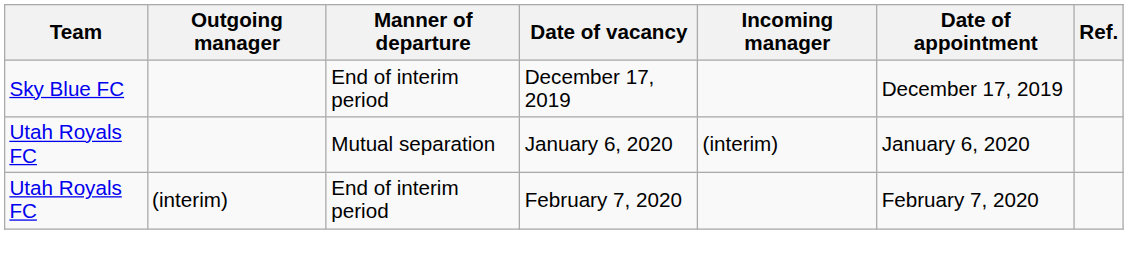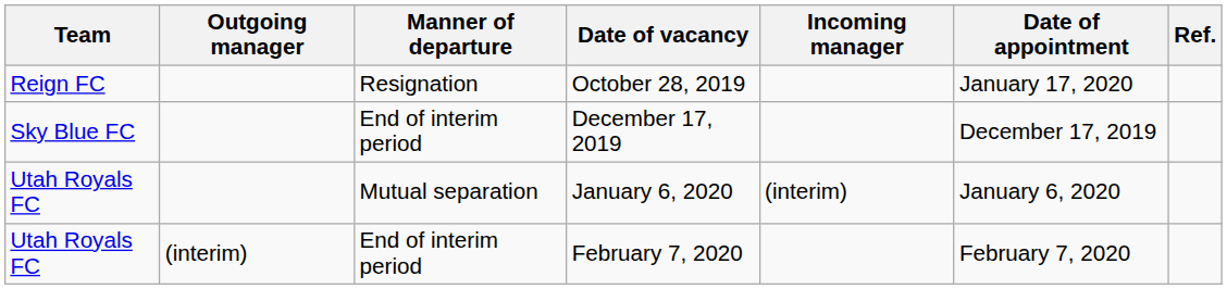 <table class="wikitable sortable">
 <tr>
 <th>Team</th>
 <th>Outgoing manager</th>
 <th>Manner of departure</th>
 <th>Date of vacancy</th>
 <th>Incoming manager</th>
 <th>Date of appointment</th>
 <th>Ref.</th>
+</tr>
+<tr>
+<td><a href='#'>Reign FC</a></td>
+<td> </td>
+<td>Resignation</td>
+<td>October 28, 2019</td>
+<td> </td>
+<td>January 17, 2020</td>
+<td></td>
 </tr>
 <tr>
 <td><a href='#'>Sky Blue FC</a></td>
 <td> </td>
 <td>End of interim period</td>
 <td>December 17, 2019</td>
 <td> </td>
 <td>December 17, 2019</td>
 <td></td>
 </tr>
 <tr>
 <td><a href='#'>Utah Royals FC</a></td>
 <td> </td>
 <td>Mutual separation</td>
 <td>January 6, 2020</td>
 <td>  (interim)</td>
 <td>January 6, 2020</td>
 <td></td>
 </tr>
 <tr>
 <td><a href='#'>Utah Royals FC</a></td>
 <td>  (interim)</td>
 <td>End of interim period</td>
 <td>February 7, 2020</td>
 <td> </td>
 <td>February 7, 2020</td>
 <td></td>
 </tr>
 </table>
